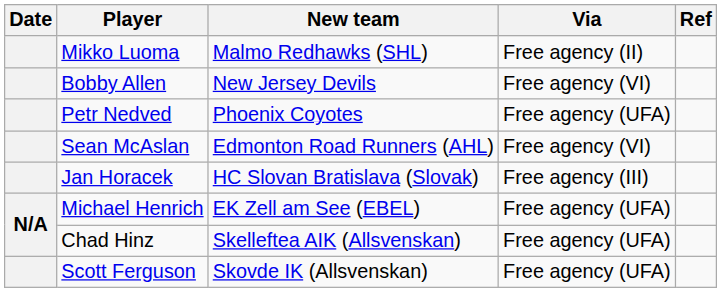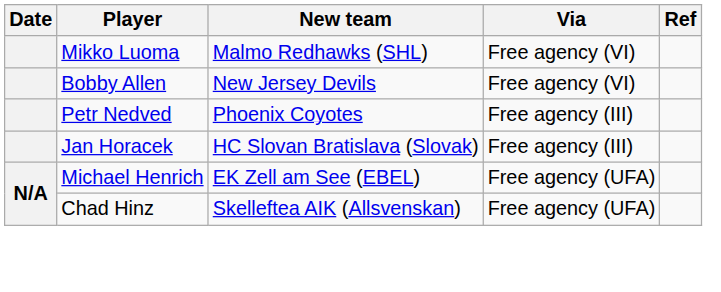 <table class="wikitable plainrowheaders">
 <tr style="background:#ddd; text-align:center;">
 <th>Date</th>
 <th>Player</th>
 <th>New team</th>
 <th>Via</th>
 <th>Ref</th>
 </tr>
 <tr>
 <th scope="row"></th>
 <td><a href='#'>Mikko Luoma</a></td>
 <td><a href='#'>Malmo Redhawks</a> (<a href='#'>SHL</a>)</td>
-<td>Free agency (II)</td>
+<td>Free agency (VI)</td>
 <td></td>
 </tr>
 <tr>
 <th scope="row"></th>
 <td><a href='#'>Bobby Allen</a></td>
 <td><a href='#'>New Jersey Devils</a></td>
 <td>Free agency (VI)</td>
 <td></td>
 </tr>
 <tr>
 <th scope="row"></th>
 <td><a href='#'>Petr Nedved</a></td>
 <td><a href='#'>Phoenix Coyotes</a></td>
-<td>Free agency (UFA)</td>
-<td></td>
-</tr>
-<tr>
-<th scope="row"></th>
-<td><a href='#'>Sean McAslan</a></td>
-<td><a href='#'>Edmonton Road Runners</a> (<a href='#'>AHL</a>)</td>
-<td>Free agency (VI)</td>
+<td>Free agency (III)</td>
 <td></td>
 </tr>
 <tr>
 <th scope="row"></th>
 <td><a href='#'>Jan Horacek</a></td>
 <td><a href='#'>HC Slovan Bratislava</a> (<a href='#'>Slovak</a>)</td>
 <td>Free agency (III)</td>
 <td></td>
 </tr>
 <tr>
 <th scope="row" rowspan=2>N/A</th>
 <td><a href='#'>Michael Henrich</a></td>
 <td><a href='#'>EK Zell am See</a> (<a href='#'>EBEL</a>)</td>
 <td>Free agency (UFA)</td>
 <td></td>
 </tr>
 <tr>
 <td>Chad Hinz</td>
 <td><a href='#'>Skelleftea AIK</a> (<a href='#'>Allsvenskan</a>)</td>
 <td>Free agency (UFA)</td>
 <td></td>
 </tr>
-<tr>
-<th scope="row"></th>
-<td><a href='#'>Scott Ferguson</a></td>
-<td><a href='#'>Skovde IK</a> (Allsvenskan)</td>
-<td>Free agency (UFA)</td>
-<td></td>
-</tr>
 </table>
